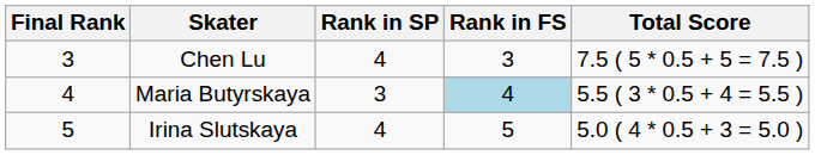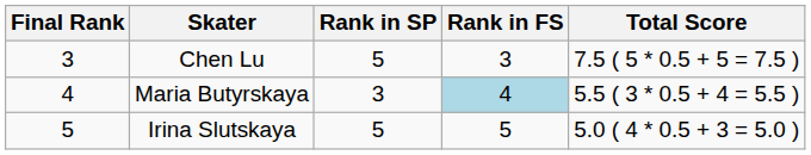 <table class="wikitable">
 <tr align=center>
 <th>Final Rank</th>
 <th>Skater</th>
 <th>Rank in SP</th>
 <th>Rank in FS</th>
 <th>Total Score</th>
 </tr>
 <tr align=center>
 <td>3</td>
 <td>Chen Lu</td>
-<td>4</td>
+<td>5</td>
 <td>3</td>
 <td>7.5 ( 5 * 0.5 + 5 = 7.5 )</td>
 </tr>
 <tr align=center>
 <td>4</td>
 <td>Maria Butyrskaya</td>
 <td>3</td>
 <td style="background: lightblue;">4</td>
 <td>5.5 ( 3 * 0.5 + 4 = 5.5 )</td>
 </tr>
 <tr align=center>
 <td>5</td>
 <td>Irina Slutskaya</td>
-<td>4</td>
+<td>5</td>
 <td>5</td>
 <td>5.0 ( 4 * 0.5 + 3 = 5.0 )</td>
 </tr>
 </table>
